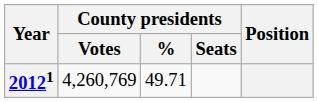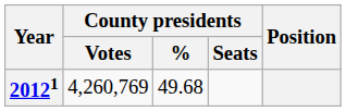 <table class="wikitable" style="text-align: right;">
 <tr>
 <th rowspan="2">Year</th>
 <th colspan="3">County presidents</th>
 <th rowspan="2">Position</th>
 </tr>
 <tr>
 <th>Votes</th>
 <th>%</th>
 <th>Seats</th>
 </tr>
 <tr>
 <th><a href='#'>2012</a><sup>1</sup></th>
 <td>4,260,769</td>
-<td>49.71</td>
+<td>49.68</td>
 <td></td>
 <th style="text-align: center;"></th>
 </tr>
 </table>
